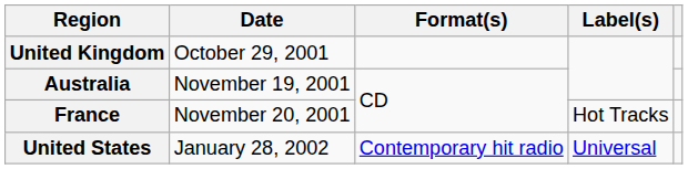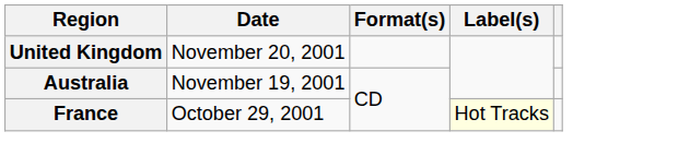 <table class="wikitable plainrowheaders">
 <tr>
 <th scope="col">Region</th>
 <th scope="col">Date</th>
 <th scope="col">Format(s)</th>
 <th scope="col">Label(s)</th>
 <th scope="col"></th>
 </tr>
 <tr>
 <th scope="row">United Kingdom</th>
-<td>October 29, 2001</td>
+<td>November 20, 2001</td>
 <td></td>
 <td rowspan="2"></td>
 <td align="center"></td>
 </tr>
 <tr>
 <th scope="row">Australia</th>
 <td>November 19, 2001</td>
 <td rowspan="2">CD</td>
 <td align="center"></td>
 </tr>
 <tr>
 <th scope="row">France</th>
-<td>November 20, 2001</td>
-<td>Hot Tracks</td>
-<td align="center"></td>
-</tr>
-<tr>
-<th scope="row">United States</th>
-<td>January 28, 2002</td>
-<td><a href='#'>Contemporary hit radio</a></td>
-<td><a href='#'>Universal</a></td>
+<td>October 29, 2001</td>
+<td style="background: lightyellow;">Hot Tracks</td>
 <td align="center"></td>
 </tr>
 </table>
